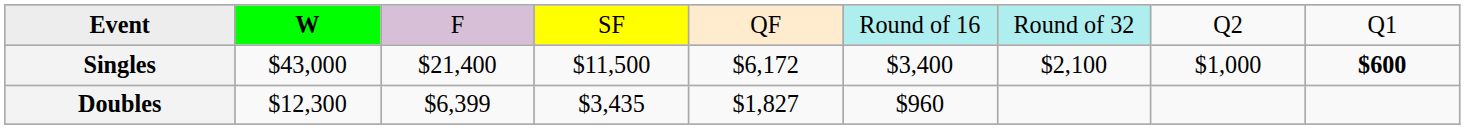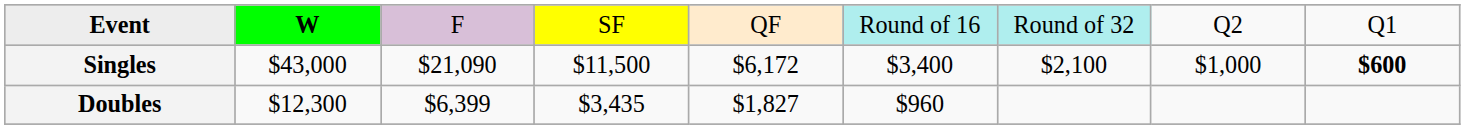 <table class=wikitable style=font-size:90%;text-align:center>
 <tr>
 <td style="width:130px; background:#ededed;"><strong>Event</strong></td>
 <td style="width:80px; background:lime;"><strong>W</strong></td>
 <td style="width:85px; background:thistle;">F</td>
 <td style="width:85px; background:#ff0;">SF</td>
 <td style="width:85px; background:#ffebcd;">QF</td>
 <td style="width:85px; background:#afeeee;">Round of 16</td>
 <td style="width:85px; background:#afeeee;">Round of 32</td>
 <td width=85>Q2</td>
 <td width=85>Q1</td>
 </tr>
 <tr>
 <th style=background:#f3f3f3>Singles</th>
 <td>$43,000</td>
-<td>$21,400</td>
+<td>$21,090</td>
 <td>$11,500</td>
 <td>$6,172</td>
 <td>$3,400</td>
 <td>$2,100</td>
 <td>$1,000</td>
 <td><strong>$600</strong></td>
 </tr>
 <tr>
 <th style=background:#f3f3f3>Doubles</th>
 <td>$12,300</td>
 <td>$6,399</td>
 <td>$3,435</td>
 <td>$1,827</td>
 <td>$960</td>
 <td></td>
 <td></td>
 <td></td>
 </tr>
 </table>
